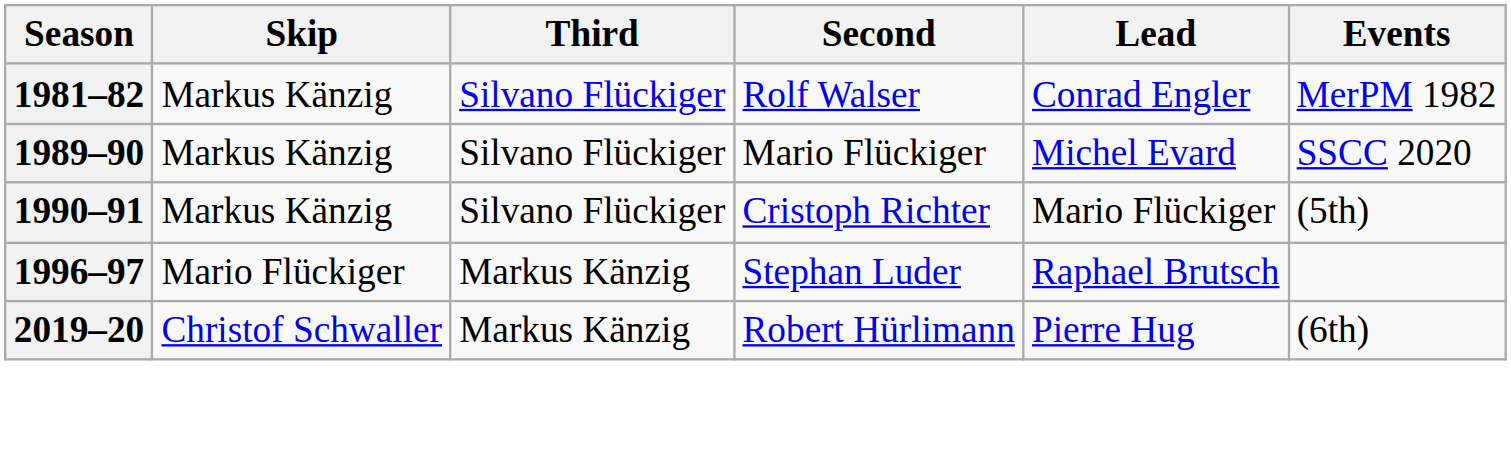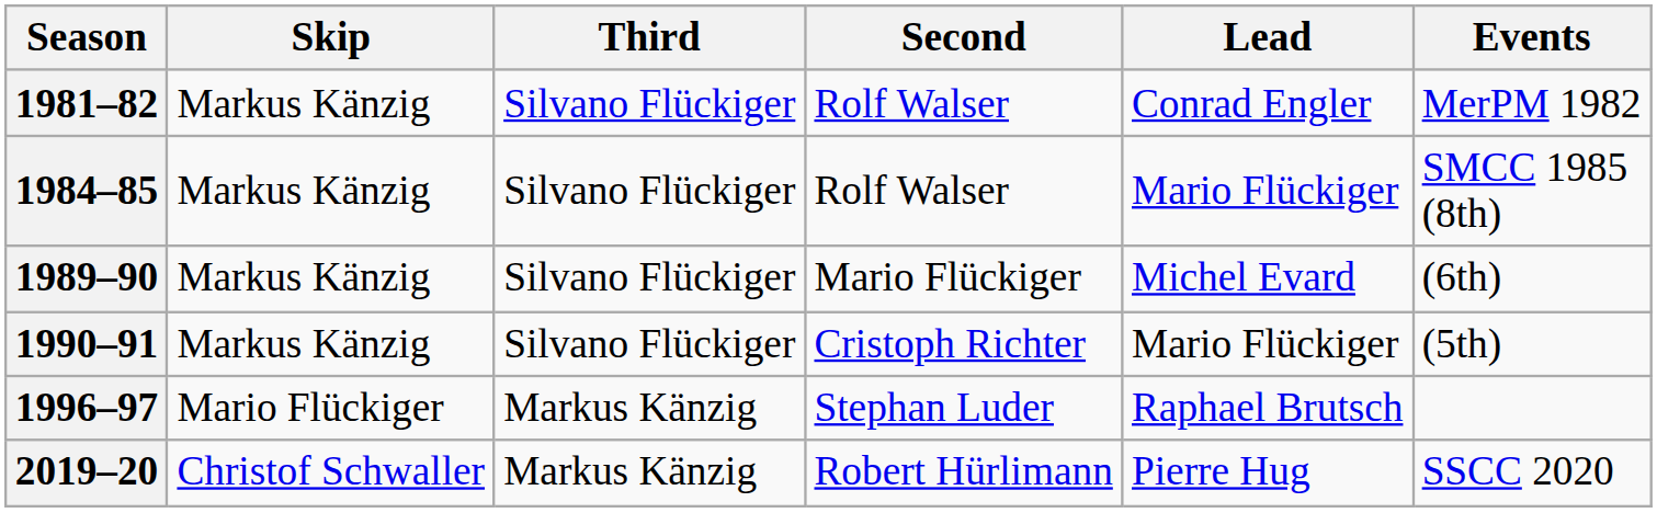 <table class="wikitable">
 <tr>
 <th scope="col">Season</th>
 <th scope="col">Skip</th>
 <th scope="col">Third</th>
 <th scope="col">Second</th>
 <th scope="col">Lead</th>
 <th scope="col">Events</th>
 </tr>
 <tr>
 <th scope="row">1981–82</th>
 <td>Markus Känzig</td>
 <td><a href='#'>Silvano Flückiger</a></td>
 <td><a href='#'>Rolf Walser</a></td>
 <td><a href='#'>Conrad Engler</a></td>
 <td><a href='#'>MerPM</a> 1982 </td>
 </tr>
 <tr>
+<th scope="row">1984–85</th>
+<td>Markus Känzig</td>
+<td>Silvano Flückiger</td>
+<td>Rolf Walser</td>
+<td><a href='#'>Mario Flückiger</a></td>
+<td><a href='#'>SMCC</a> 1985 <br> (8th)</td>
+</tr>
+<tr>
 <th scope="row">1989–90</th>
 <td>Markus Känzig</td>
 <td>Silvano Flückiger</td>
 <td>Mario Flückiger</td>
 <td><a href='#'>Michel Evard</a></td>
-<td><a href='#'>SSCC</a> 2020 </td>
+<td> (6th)</td>
 </tr>
 <tr>
 <th scope="row">1990–91</th>
 <td>Markus Känzig</td>
 <td>Silvano Flückiger</td>
 <td><a href='#'>Cristoph Richter</a></td>
 <td>Mario Flückiger</td>
 <td> (5th)</td>
 </tr>
 <tr>
 <th scope="row">1996–97</th>
 <td>Mario Flückiger</td>
 <td>Markus Känzig</td>
 <td><a href='#'>Stephan Luder</a></td>
 <td><a href='#'>Raphael Brutsch</a></td>
 <td></td>
 </tr>
 <tr>
 <th scope="row">2019–20</th>
 <td><a href='#'>Christof Schwaller</a></td>
 <td>Markus Känzig</td>
 <td><a href='#'>Robert Hürlimann</a></td>
 <td><a href='#'>Pierre Hug</a></td>
-<td> (6th)</td>
+<td><a href='#'>SSCC</a> 2020 </td>
 </tr>
 </table>
